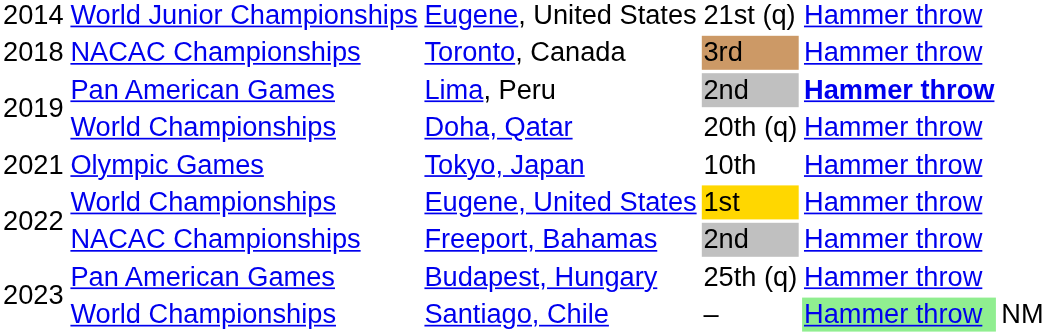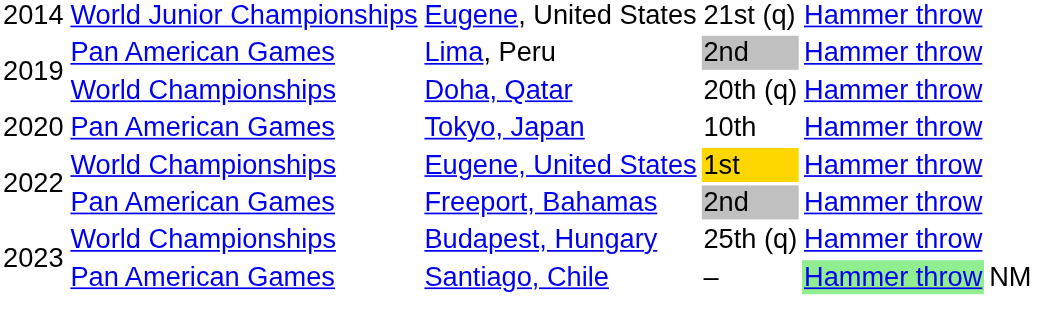 <table>
 <tr>
 <td>2014</td>
 <td><a href='#'>World Junior Championships</a></td>
 <td><a href='#'>Eugene</a>, United States</td>
 <td>21st (q)</td>
 <td><a href='#'>Hammer throw</a></td>
 <td></td>
 </tr>
 <tr>
-<td>2018</td>
-<td><a href='#'>NACAC Championships</a></td>
-<td><a href='#'>Toronto</a>, Canada</td>
-<td bgcolor=cc9966>3rd</td>
-<td><a href='#'>Hammer throw</a></td>
-<td></td>
-</tr>
-<tr>
 <td rowspan=2>2019</td>
 <td><a href='#'>Pan American Games</a></td>
 <td><a href='#'>Lima</a>, Peru</td>
 <td bgcolor=silver>2nd</td>
-<td><strong><a href='#'>Hammer throw</a></strong></td>
+<td><a href='#'>Hammer throw</a></td>
 <td></td>
 </tr>
 <tr>
 <td><a href='#'>World Championships</a></td>
 <td><a href='#'>Doha, Qatar</a></td>
 <td>20th (q)</td>
 <td><a href='#'>Hammer throw</a></td>
 <td></td>
 </tr>
 <tr>
-<td>2021</td>
-<td><a href='#'>Olympic Games</a></td>
+<td>2020</td>
+<td><a href='#'>Pan American Games</a></td>
 <td><a href='#'>Tokyo, Japan</a></td>
 <td>10th</td>
 <td><a href='#'>Hammer throw</a></td>
 <td></td>
 </tr>
 <tr>
 <td rowspan=2>2022</td>
 <td><a href='#'>World Championships</a></td>
 <td><a href='#'>Eugene, United States</a></td>
 <td bgcolor=gold>1st</td>
 <td><a href='#'>Hammer throw</a></td>
 <td></td>
 </tr>
 <tr>
-<td><a href='#'>NACAC Championships</a></td>
+<td><a href='#'>Pan American Games</a></td>
 <td><a href='#'>Freeport, Bahamas</a></td>
 <td bgcolor=silver>2nd</td>
 <td><a href='#'>Hammer throw</a></td>
 <td></td>
 </tr>
 <tr>
 <td rowspan=2>2023</td>
-<td><a href='#'>Pan American Games</a></td>
+<td><a href='#'>World Championships</a></td>
 <td><a href='#'>Budapest, Hungary</a></td>
 <td>25th (q)</td>
 <td><a href='#'>Hammer throw</a></td>
 <td></td>
 </tr>
 <tr>
-<td><a href='#'>World Championships</a></td>
+<td><a href='#'>Pan American Games</a></td>
 <td><a href='#'>Santiago, Chile</a></td>
 <td>–</td>
 <td style="background: lightgreen;"><a href='#'>Hammer throw</a></td>
 <td>NM</td>
 </tr>
 </table>
